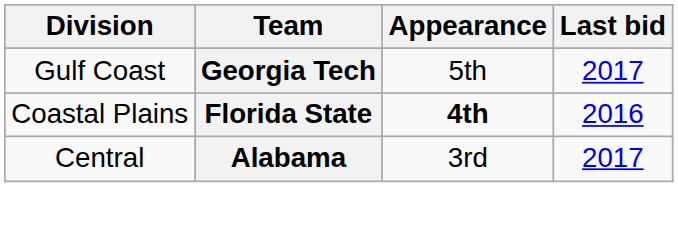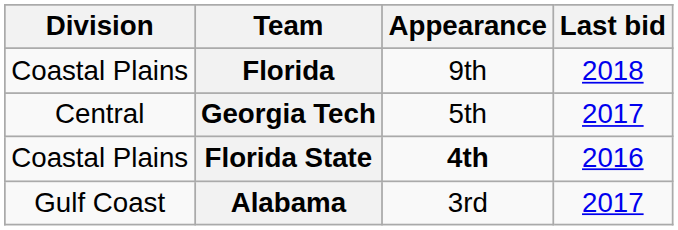 <table class="wikitable sortable" style="text-align:center">
 <tr>
 <th>Division</th>
 <th>Team</th>
 <th>Appearance</th>
 <th>Last bid</th>
 </tr>
 <tr>
-<td>Gulf Coast</td>
+<td>Coastal Plains</td>
+<th>Florida</th>
+<td>9th</td>
+<td><a href='#'>2018</a></td>
+</tr>
+<tr>
+<td>Central</td>
 <th>Georgia Tech</th>
 <td>5th</td>
 <td><a href='#'>2017</a></td>
 </tr>
 <tr>
 <td>Coastal Plains</td>
 <th>Florida State</th>
 <td><strong>4th</strong></td>
 <td><a href='#'>2016</a></td>
 </tr>
 <tr>
-<td>Central</td>
+<td>Gulf Coast</td>
 <th>Alabama</th>
 <td>3rd</td>
 <td><a href='#'>2017</a></td>
 </tr>
 </table>
